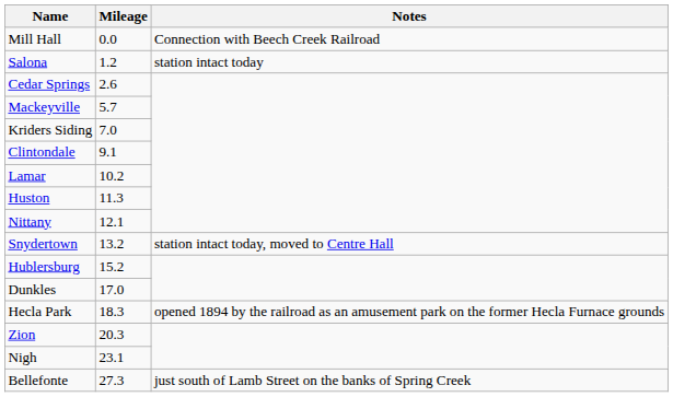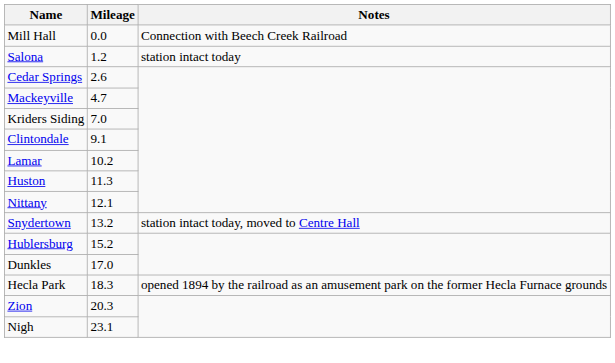 <table class="wikitable">
 <tr>
 <th>Name</th>
 <th>Mileage</th>
 <th>Notes</th>
 </tr>
 <tr>
 <td>Mill Hall</td>
 <td>0.0</td>
 <td>Connection with Beech Creek Railroad</td>
 </tr>
 <tr>
 <td><a href='#'>Salona</a></td>
 <td>1.2</td>
 <td>station intact today</td>
 </tr>
 <tr>
 <td><a href='#'>Cedar Springs</a></td>
 <td>2.6</td>
 </tr>
 <tr>
 <td><a href='#'>Mackeyville</a></td>
-<td>5.7</td>
+<td>4.7</td>
 </tr>
 <tr>
 <td>Kriders Siding</td>
 <td>7.0</td>
 </tr>
 <tr>
 <td><a href='#'>Clintondale</a></td>
 <td>9.1</td>
 </tr>
 <tr>
 <td><a href='#'>Lamar</a></td>
 <td>10.2</td>
 </tr>
 <tr>
 <td><a href='#'>Huston</a></td>
 <td>11.3</td>
 </tr>
 <tr>
 <td><a href='#'>Nittany</a></td>
 <td>12.1</td>
 </tr>
 <tr>
 <td><a href='#'>Snydertown</a></td>
 <td>13.2</td>
 <td>station intact today, moved to <a href='#'>Centre Hall</a></td>
 </tr>
 <tr>
 <td><a href='#'>Hublersburg</a></td>
 <td>15.2</td>
 </tr>
 <tr>
 <td>Dunkles</td>
 <td>17.0</td>
 </tr>
 <tr>
 <td>Hecla Park</td>
 <td>18.3</td>
 <td>opened 1894 by the railroad as an amusement park on the former Hecla Furnace grounds</td>
 </tr>
 <tr>
 <td><a href='#'>Zion</a></td>
 <td>20.3</td>
 </tr>
 <tr>
 <td>Nigh</td>
 <td>23.1</td>
 </tr>
-<tr>
-<td>Bellefonte</td>
-<td>27.3</td>
-<td>just south of Lamb Street on the banks of Spring Creek</td>
-</tr>
 </table>
